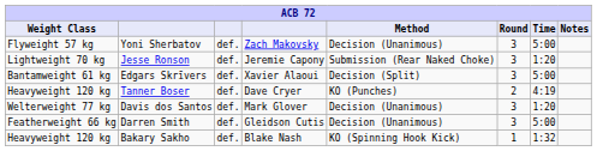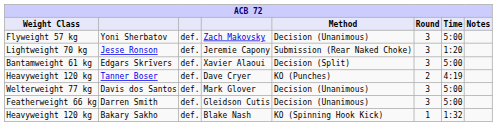 <table class="wikitable" style="font-size: 80%;">
 <tr>
 <th colspan="8" style="background-color: #ccf; color: #000080; text-align: center;"><strong>ACB 72</strong></th>
 </tr>
 <tr>
 <th colspan="1" style="background-color: #E6E8FA; color: #000000; text-align: center;">Weight Class</th>
 <th colspan="1" style="background-color: #E6E8FA; color: #000000; text-align: center;"></th>
 <th colspan="1" style="background-color: #E6E8FA; color: #000000; text-align: center;"></th>
 <th colspan="1" style="background-color: #E6E8FA; color: #000000; text-align: center;"></th>
 <th colspan="1" style="background-color: #E6E8FA; color: #000000; text-align: center;">Method</th>
 <th colspan="1" style="background-color: #E6E8FA; color: #000000; text-align: center;">Round</th>
 <th colspan="1" style="background-color: #E6E8FA; color: #000000; text-align: center;">Time</th>
 <th colspan="1" style="background-color: #E6E8FA; color: #000000; text-align: center;">Notes</th>
 </tr>
 <tr>
 <td>Flyweight 57 kg</td>
 <td> Yoni Sherbatov</td>
 <td>def.</td>
 <td> <a href='#'>Zach Makovsky</a></td>
 <td>Decision (Unanimous)</td>
 <td align=center>3</td>
 <td align=center>5:00</td>
 <td></td>
 </tr>
 <tr>
 <td>Lightweight 70 kg</td>
 <td> <a href='#'>Jesse Ronson</a></td>
 <td>def.</td>
 <td> Jeremie Capony</td>
 <td>Submission (Rear Naked Choke)</td>
 <td align=center>3</td>
 <td align=center>1:20</td>
 <td></td>
 </tr>
 <tr>
 <td>Bantamweight 61 kg</td>
 <td> Edgars Skrīvers</td>
 <td>def.</td>
 <td> Xavier Alaoui</td>
 <td>Decision (Split)</td>
 <td align=center>3</td>
 <td align=center>5:00</td>
 <td></td>
 </tr>
 <tr>
 <td>Heavyweight 120 kg</td>
 <td> <a href='#'>Tanner Boser</a></td>
 <td>def.</td>
 <td> Dave Cryer</td>
 <td>KO (Punches)</td>
 <td align=center>2</td>
 <td align=center>4:19</td>
 <td></td>
 </tr>
 <tr>
 <td>Welterweight 77 kg</td>
 <td> Davis dos Santos</td>
 <td>def.</td>
 <td> Mark Glover</td>
 <td>Decision (Unanimous)</td>
 <td align=center>3</td>
-<td align=center>1:20</td>
+<td align=center>5:00</td>
 <td></td>
 </tr>
 <tr>
 <td>Featherweight 66 kg</td>
 <td> Darren Smith</td>
 <td>def.</td>
 <td> Gleidson Cutis</td>
 <td>Decision (Unanimous)</td>
 <td align=center>3</td>
 <td align=center>5:00</td>
 <td></td>
 </tr>
 <tr>
 <td>Heavyweight 120 kg</td>
 <td> Bakary Sakho</td>
 <td>def.</td>
 <td> Blake Nash</td>
 <td>KO (Spinning Hook Kick)</td>
 <td align=center>1</td>
 <td align=center>1:32</td>
 <td></td>
 </tr>
 </table>
